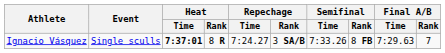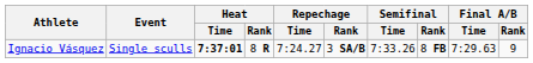 <table class=wikitable style=font-size:90%;text-align:center>
 <tr>
 <th rowspan=2>Athlete</th>
 <th rowspan=2>Event</th>
 <th colspan=2>Heat</th>
 <th colspan=2>Repechage</th>
 <th colspan=2>Semifinal</th>
 <th colspan=2>Final A/B</th>
 </tr>
 <tr style=font-size:95%>
 <th>Time</th>
 <th>Rank</th>
 <th>Time</th>
 <th>Rank</th>
 <th>Time</th>
 <th>Rank</th>
 <th>Time</th>
 <th>Rank</th>
 </tr>
 <tr>
 <td align=left><a href='#'>Ignacio Vásquez</a></td>
 <td align=left><a href='#'>Single sculls</a></td>
 <td><strong>7:37:01</strong></td>
 <td>8 <strong>R</strong></td>
 <td>7:24.27</td>
 <td>3 <strong>SA/B</strong></td>
 <td>7:33.26</td>
 <td>8 <strong>FB</strong></td>
 <td>7:29.63</td>
-<td>7</td>
+<td>9</td>
 </tr>
 </table>
